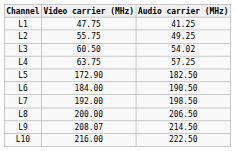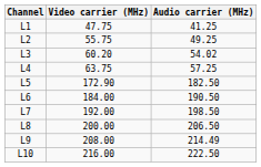 <table class="wikitable" style="text-align: center; border-collapse:collapse">
 <tr>
 <th>Channel</th>
 <th>Video carrier (MHz)</th>
 <th>Audio carrier (MHz)</th>
 </tr>
 <tr>
 <td>L1</td>
 <td>47.75</td>
 <td>41.25</td>
 </tr>
 <tr>
 <td>L2</td>
 <td>55.75</td>
 <td>49.25</td>
 </tr>
 <tr>
 <td>L3</td>
-<td>60.50</td>
+<td>60.20</td>
 <td>54.02</td>
 </tr>
 <tr>
 <td>L4</td>
 <td>63.75</td>
 <td>57.25</td>
 </tr>
 <tr>
 <td>L5</td>
 <td>172.90</td>
 <td>182.50</td>
 </tr>
 <tr>
 <td>L6</td>
 <td>184.00</td>
 <td>190.50</td>
 </tr>
 <tr>
 <td>L7</td>
 <td>192.00</td>
 <td>198.50</td>
 </tr>
 <tr>
 <td>L8</td>
 <td>200.00</td>
 <td>206.50</td>
 </tr>
 <tr>
 <td>L9</td>
-<td>208.07</td>
-<td>214.50</td>
+<td>208.00</td>
+<td>214.49</td>
 </tr>
 <tr>
 <td>L10</td>
 <td>216.00</td>
 <td>222.50</td>
 </tr>
 </table>
